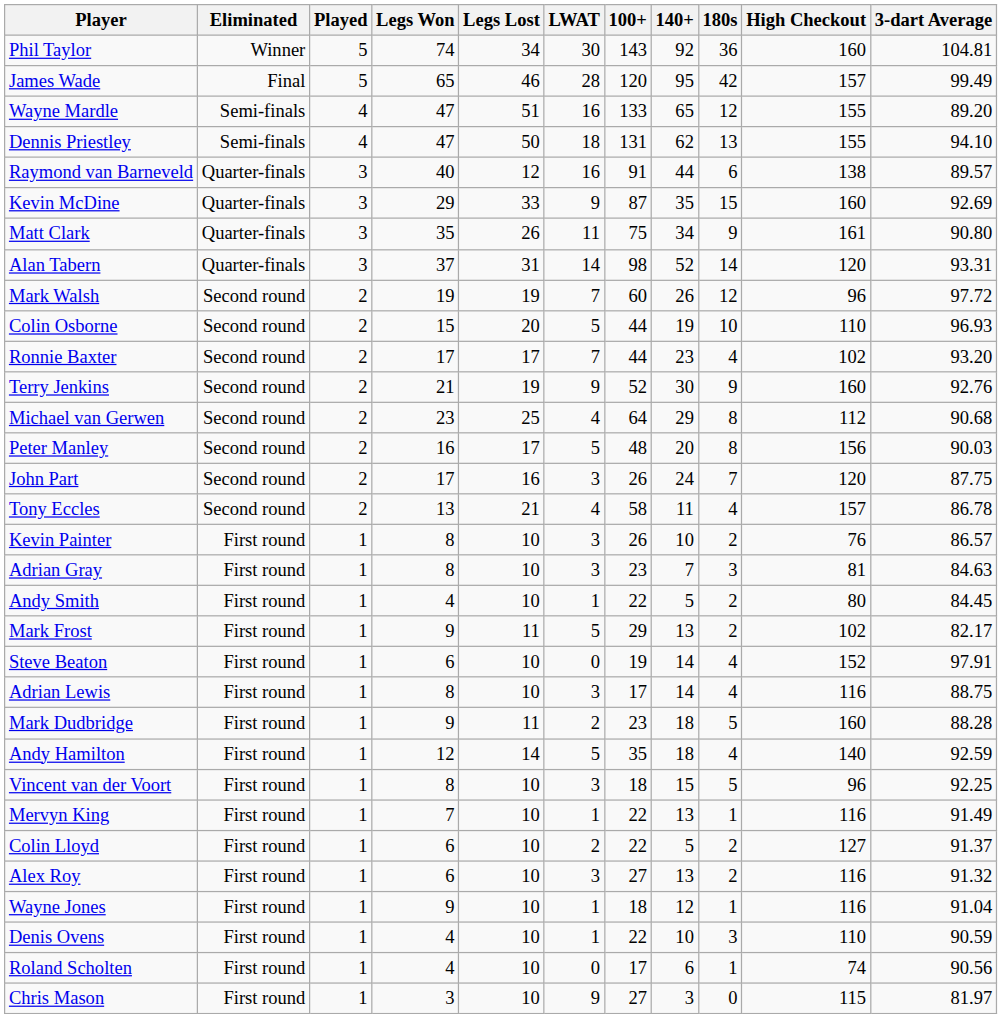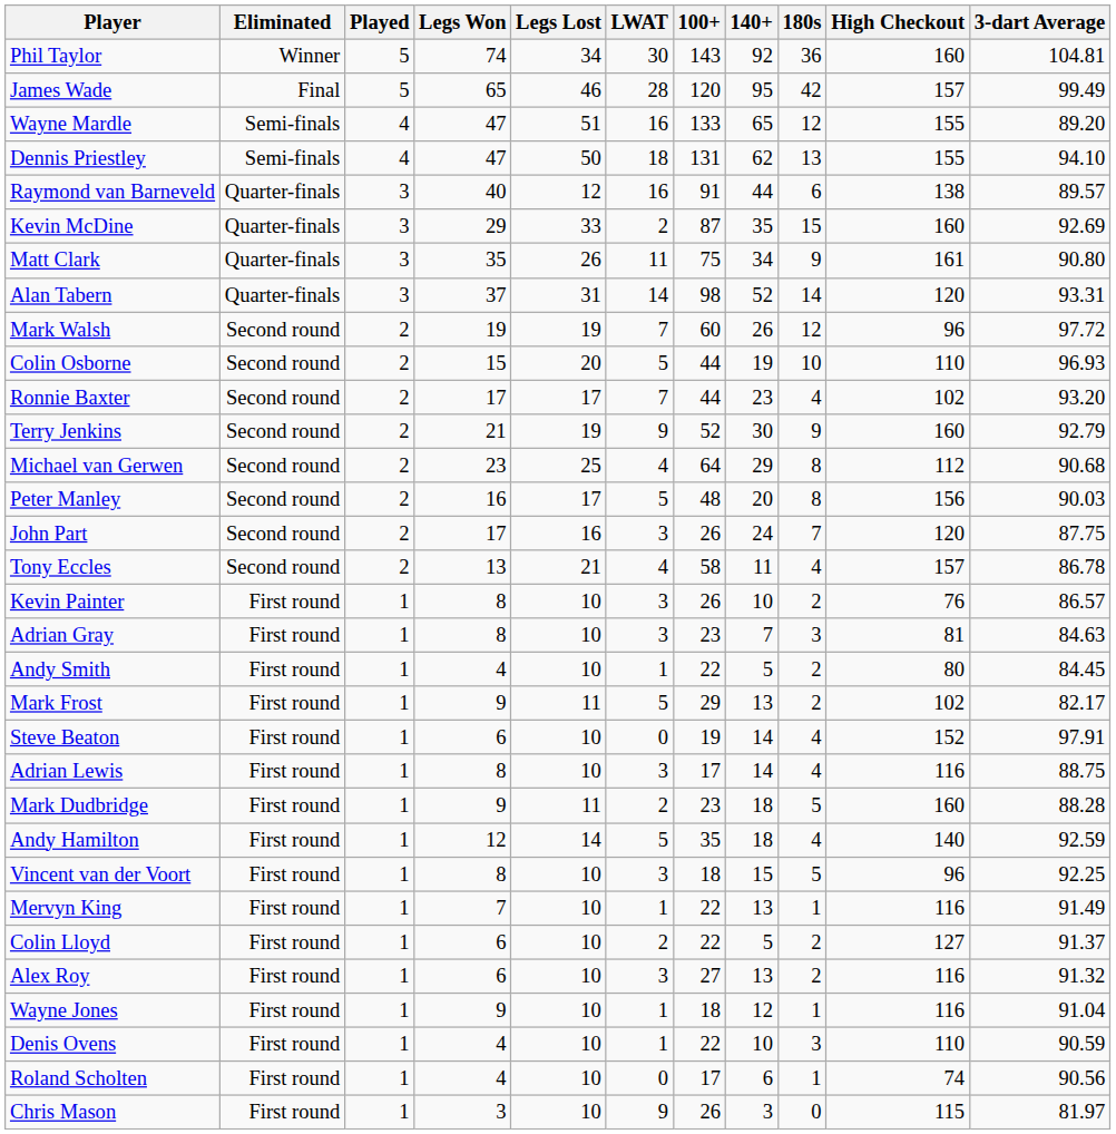 <table class="wikitable sortable" style="font-size: 95%; text-align: right">
 <tr>
 <th>Player</th>
 <th>Eliminated</th>
 <th>Played</th>
 <th>Legs Won</th>
 <th>Legs Lost</th>
 <th>LWAT</th>
 <th>100+</th>
 <th>140+</th>
 <th>180s</th>
 <th>High Checkout</th>
 <th>3-dart Average</th>
 </tr>
 <tr>
 <td align="left"> <a href='#'>Phil Taylor</a></td>
 <td>Winner</td>
 <td>5</td>
 <td>74</td>
 <td>34</td>
 <td>30</td>
 <td>143</td>
 <td>92</td>
 <td>36</td>
 <td>160</td>
 <td>104.81</td>
 </tr>
 <tr>
 <td align="left"> <a href='#'>James Wade</a></td>
 <td>Final</td>
 <td>5</td>
 <td>65</td>
 <td>46</td>
 <td>28</td>
 <td>120</td>
 <td>95</td>
 <td>42</td>
 <td>157</td>
 <td>99.49</td>
 </tr>
 <tr>
 <td align="left"> <a href='#'>Wayne Mardle</a></td>
 <td>Semi-finals</td>
 <td>4</td>
 <td>47</td>
 <td>51</td>
 <td>16</td>
 <td>133</td>
 <td>65</td>
 <td>12</td>
 <td>155</td>
 <td>89.20</td>
 </tr>
 <tr>
 <td align="left"> <a href='#'>Dennis Priestley</a></td>
 <td>Semi-finals</td>
 <td>4</td>
 <td>47</td>
 <td>50</td>
 <td>18</td>
 <td>131</td>
 <td>62</td>
 <td>13</td>
 <td>155</td>
 <td>94.10</td>
 </tr>
 <tr>
 <td align="left"> <a href='#'>Raymond van Barneveld</a></td>
 <td>Quarter-finals</td>
 <td>3</td>
 <td>40</td>
 <td>12</td>
 <td>16</td>
 <td>91</td>
 <td>44</td>
 <td>6</td>
 <td>138</td>
 <td>89.57</td>
 </tr>
 <tr>
 <td align="left"> <a href='#'>Kevin McDine</a></td>
 <td>Quarter-finals</td>
 <td>3</td>
 <td>29</td>
 <td>33</td>
-<td>9</td>
+<td>2</td>
 <td>87</td>
 <td>35</td>
 <td>15</td>
 <td>160</td>
 <td>92.69</td>
 </tr>
 <tr>
 <td align="left"> <a href='#'>Matt Clark</a></td>
 <td>Quarter-finals</td>
 <td>3</td>
 <td>35</td>
 <td>26</td>
 <td>11</td>
 <td>75</td>
 <td>34</td>
 <td>9</td>
 <td>161</td>
 <td>90.80</td>
 </tr>
 <tr>
 <td align="left"> <a href='#'>Alan Tabern</a></td>
 <td>Quarter-finals</td>
 <td>3</td>
 <td>37</td>
 <td>31</td>
 <td>14</td>
 <td>98</td>
 <td>52</td>
 <td>14</td>
 <td>120</td>
 <td>93.31</td>
 </tr>
 <tr>
 <td align="left"> <a href='#'>Mark Walsh</a></td>
 <td>Second round</td>
 <td>2</td>
 <td>19</td>
 <td>19</td>
 <td>7</td>
 <td>60</td>
 <td>26</td>
 <td>12</td>
 <td>96</td>
 <td>97.72</td>
 </tr>
 <tr>
 <td align="left"> <a href='#'>Colin Osborne</a></td>
 <td>Second round</td>
 <td>2</td>
 <td>15</td>
 <td>20</td>
 <td>5</td>
 <td>44</td>
 <td>19</td>
 <td>10</td>
 <td>110</td>
 <td>96.93</td>
 </tr>
 <tr>
 <td align="left"> <a href='#'>Ronnie Baxter</a></td>
 <td>Second round</td>
 <td>2</td>
 <td>17</td>
 <td>17</td>
 <td>7</td>
 <td>44</td>
 <td>23</td>
 <td>4</td>
 <td>102</td>
 <td>93.20</td>
 </tr>
 <tr>
 <td align="left"> <a href='#'>Terry Jenkins</a></td>
 <td>Second round</td>
 <td>2</td>
 <td>21</td>
 <td>19</td>
 <td>9</td>
 <td>52</td>
 <td>30</td>
 <td>9</td>
 <td>160</td>
-<td>92.76</td>
+<td>92.79</td>
 </tr>
 <tr>
 <td align="left"> <a href='#'>Michael van Gerwen</a></td>
 <td>Second round</td>
 <td>2</td>
 <td>23</td>
 <td>25</td>
 <td>4</td>
 <td>64</td>
 <td>29</td>
 <td>8</td>
 <td>112</td>
 <td>90.68</td>
 </tr>
 <tr>
 <td align="left"> <a href='#'>Peter Manley</a></td>
 <td>Second round</td>
 <td>2</td>
 <td>16</td>
 <td>17</td>
 <td>5</td>
 <td>48</td>
 <td>20</td>
 <td>8</td>
 <td>156</td>
 <td>90.03</td>
 </tr>
 <tr>
 <td align="left"> <a href='#'>John Part</a></td>
 <td>Second round</td>
 <td>2</td>
 <td>17</td>
 <td>16</td>
 <td>3</td>
 <td>26</td>
 <td>24</td>
 <td>7</td>
 <td>120</td>
 <td>87.75</td>
 </tr>
 <tr>
 <td align="left"> <a href='#'>Tony Eccles</a></td>
 <td>Second round</td>
 <td>2</td>
 <td>13</td>
 <td>21</td>
 <td>4</td>
 <td>58</td>
 <td>11</td>
 <td>4</td>
 <td>157</td>
 <td>86.78</td>
 </tr>
 <tr>
 <td align="left"> <a href='#'>Kevin Painter</a></td>
 <td>First round</td>
 <td>1</td>
 <td>8</td>
 <td>10</td>
 <td>3</td>
 <td>26</td>
 <td>10</td>
 <td>2</td>
 <td>76</td>
 <td>86.57</td>
 </tr>
 <tr>
 <td align="left"> <a href='#'>Adrian Gray</a></td>
 <td>First round</td>
 <td>1</td>
 <td>8</td>
 <td>10</td>
 <td>3</td>
 <td>23</td>
 <td>7</td>
 <td>3</td>
 <td>81</td>
 <td>84.63</td>
 </tr>
 <tr>
 <td align="left"> <a href='#'>Andy Smith</a></td>
 <td>First round</td>
 <td>1</td>
 <td>4</td>
 <td>10</td>
 <td>1</td>
 <td>22</td>
 <td>5</td>
 <td>2</td>
 <td>80</td>
 <td>84.45</td>
 </tr>
 <tr>
 <td align="left"> <a href='#'>Mark Frost</a></td>
 <td>First round</td>
 <td>1</td>
 <td>9</td>
 <td>11</td>
 <td>5</td>
 <td>29</td>
 <td>13</td>
 <td>2</td>
 <td>102</td>
 <td>82.17</td>
 </tr>
 <tr>
 <td align="left"> <a href='#'>Steve Beaton</a></td>
 <td>First round</td>
 <td>1</td>
 <td>6</td>
 <td>10</td>
 <td>0</td>
 <td>19</td>
 <td>14</td>
 <td>4</td>
 <td>152</td>
 <td>97.91</td>
 </tr>
 <tr>
 <td align="left"> <a href='#'>Adrian Lewis</a></td>
 <td>First round</td>
 <td>1</td>
 <td>8</td>
 <td>10</td>
 <td>3</td>
 <td>17</td>
 <td>14</td>
 <td>4</td>
 <td>116</td>
 <td>88.75</td>
 </tr>
 <tr>
 <td align="left"> <a href='#'>Mark Dudbridge</a></td>
 <td>First round</td>
 <td>1</td>
 <td>9</td>
 <td>11</td>
 <td>2</td>
 <td>23</td>
 <td>18</td>
 <td>5</td>
 <td>160</td>
 <td>88.28</td>
 </tr>
 <tr>
 <td align="left"> <a href='#'>Andy Hamilton</a></td>
 <td>First round</td>
 <td>1</td>
 <td>12</td>
 <td>14</td>
 <td>5</td>
 <td>35</td>
 <td>18</td>
 <td>4</td>
 <td>140</td>
 <td>92.59</td>
 </tr>
 <tr>
 <td align="left"> <a href='#'>Vincent van der Voort</a></td>
 <td>First round</td>
 <td>1</td>
 <td>8</td>
 <td>10</td>
 <td>3</td>
 <td>18</td>
 <td>15</td>
 <td>5</td>
 <td>96</td>
 <td>92.25</td>
 </tr>
 <tr>
 <td align="left"> <a href='#'>Mervyn King</a></td>
 <td>First round</td>
 <td>1</td>
 <td>7</td>
 <td>10</td>
 <td>1</td>
 <td>22</td>
 <td>13</td>
 <td>1</td>
 <td>116</td>
 <td>91.49</td>
 </tr>
 <tr>
 <td align="left"> <a href='#'>Colin Lloyd</a></td>
 <td>First round</td>
 <td>1</td>
 <td>6</td>
 <td>10</td>
 <td>2</td>
 <td>22</td>
 <td>5</td>
 <td>2</td>
 <td>127</td>
 <td>91.37</td>
 </tr>
 <tr>
 <td align="left"> <a href='#'>Alex Roy</a></td>
 <td>First round</td>
 <td>1</td>
 <td>6</td>
 <td>10</td>
 <td>3</td>
 <td>27</td>
 <td>13</td>
 <td>2</td>
 <td>116</td>
 <td>91.32</td>
 </tr>
 <tr>
 <td align="left"> <a href='#'>Wayne Jones</a></td>
 <td>First round</td>
 <td>1</td>
 <td>9</td>
 <td>10</td>
 <td>1</td>
 <td>18</td>
 <td>12</td>
 <td>1</td>
 <td>116</td>
 <td>91.04</td>
 </tr>
 <tr>
 <td align="left"> <a href='#'>Denis Ovens</a></td>
 <td>First round</td>
 <td>1</td>
 <td>4</td>
 <td>10</td>
 <td>1</td>
 <td>22</td>
 <td>10</td>
 <td>3</td>
 <td>110</td>
 <td>90.59</td>
 </tr>
 <tr>
 <td align="left"> <a href='#'>Roland Scholten</a></td>
 <td>First round</td>
 <td>1</td>
 <td>4</td>
 <td>10</td>
 <td>0</td>
 <td>17</td>
 <td>6</td>
 <td>1</td>
 <td>74</td>
 <td>90.56</td>
 </tr>
 <tr>
 <td align="left"> <a href='#'>Chris Mason</a></td>
 <td>First round</td>
 <td>1</td>
 <td>3</td>
 <td>10</td>
 <td>9</td>
-<td>27</td>
+<td>26</td>
 <td>3</td>
 <td>0</td>
 <td>115</td>
 <td>81.97</td>
 </tr>
 </table>
